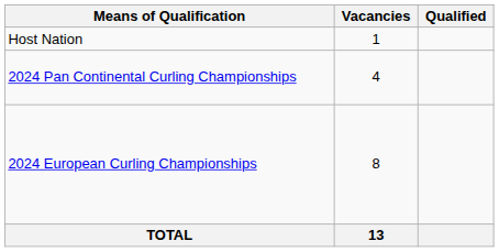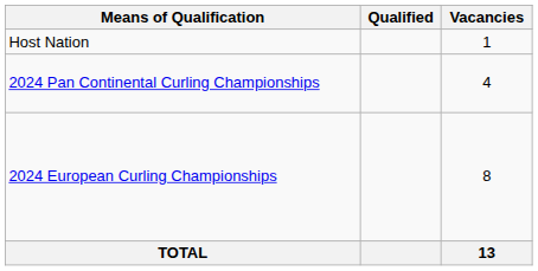 <table class="wikitable" style="width:550px;">
 <tr>
 <th scope="col">Means of Qualification</th>
+<th scope="col">Qualified</th>
 <th scope="col">Vacancies</th>
-<th scope="col">Qualified</th>
 </tr>
 <tr>
 <td>Host Nation</td>
+<td></td>
 <td align=center>1</td>
-<td></td>
 </tr>
 <tr>
 <td><a href='#'>2024 Pan Continental Curling Championships</a></td>
+<td> <br>  <br>  <br> </td>
 <td align=center>4</td>
-<td> <br>  <br>  <br> </td>
 </tr>
 <tr>
 <td><a href='#'>2024 European Curling Championships</a></td>
+<td> <br>  <br>  <br>  <br>  <br>  <br>  <br> </td>
 <td align=center>8</td>
-<td> <br>  <br>  <br>  <br>  <br>  <br>  <br> </td>
 </tr>
 <tr>
 <th>TOTAL</th>
+<th></th>
 <th>13</th>
-<th></th>
 </tr>
 </table>
